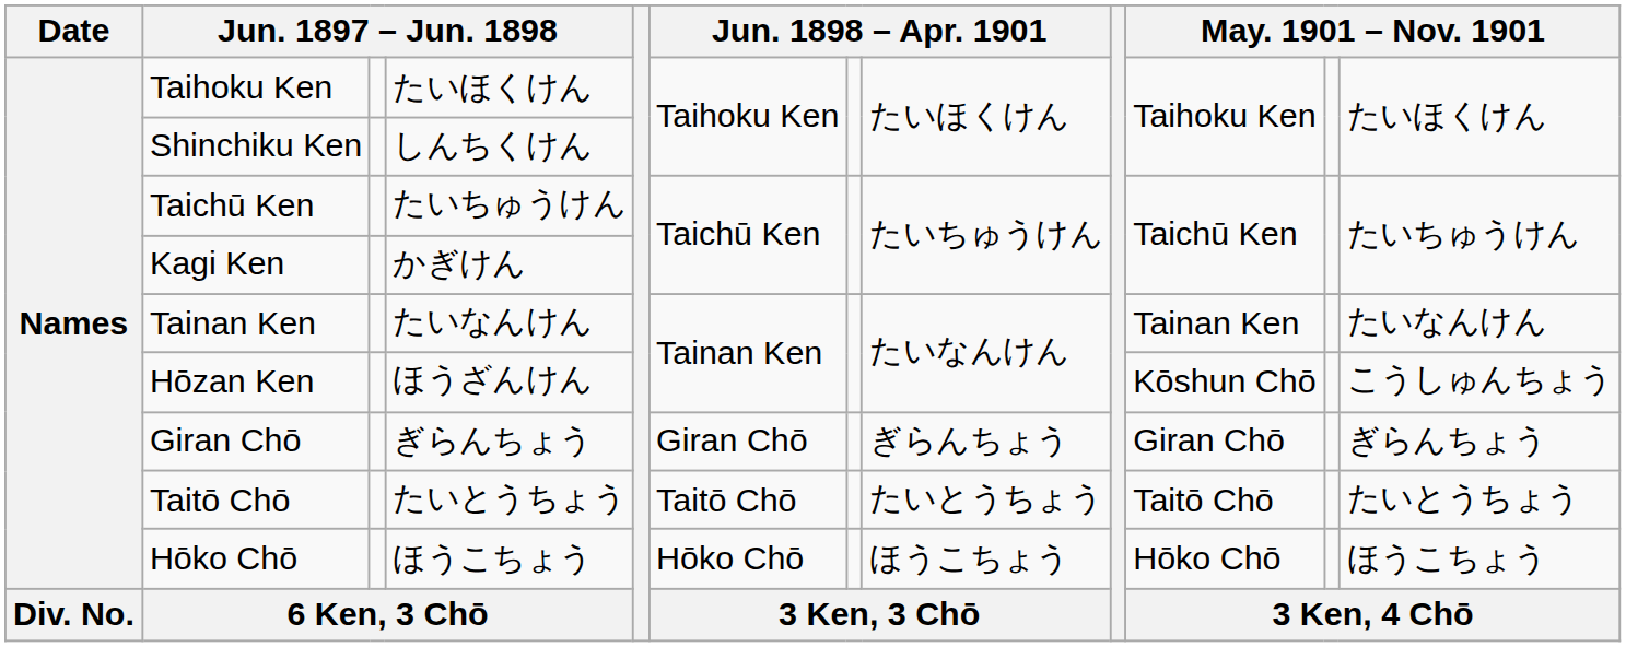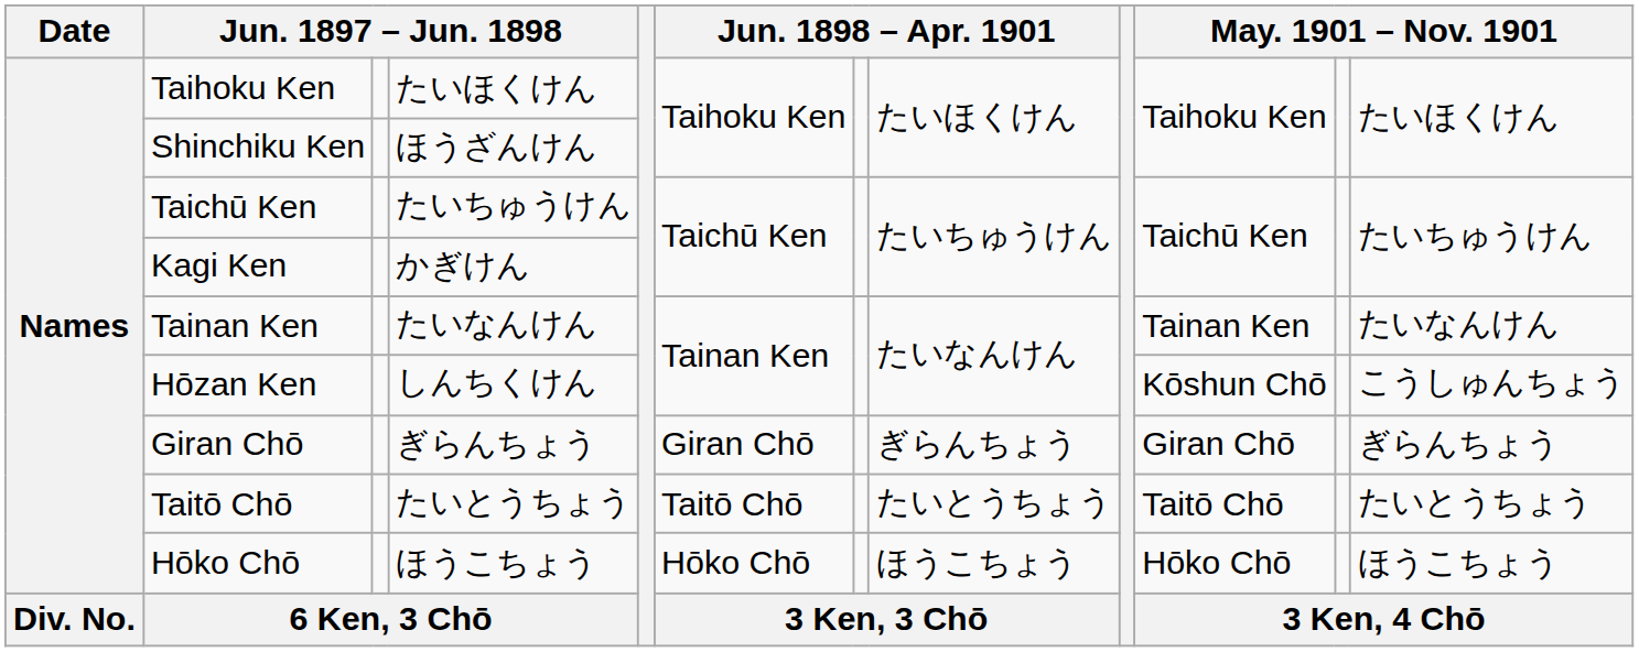 <table class=wikitable>
 <tr>
 <th>Date</th>
 <th colspan=3>Jun. 1897 – Jun. 1898</th>
 <th rowspan=11></th>
 <th colspan=3>Jun. 1898 – Apr. 1901</th>
 <th rowspan=11></th>
 <th colspan=3>May. 1901 – Nov. 1901</th>
 </tr>
 <tr>
 <th rowspan=9>Names</th>
 <td>Taihoku Ken</td>
 <td></td>
 <td>たいほくけん</td>
 <td rowspan=2>Taihoku Ken</td>
 <td rowspan=2></td>
 <td rowspan=2>たいほくけん</td>
 <td rowspan=2>Taihoku Ken</td>
 <td rowspan=2></td>
 <td rowspan=2>たいほくけん</td>
 </tr>
 <tr>
 <td>Shinchiku Ken</td>
 <td></td>
-<td>しんちくけん</td>
+<td>ほうざんけん</td>
 </tr>
 <tr>
 <td>Taichū Ken</td>
 <td></td>
 <td>たいちゅうけん</td>
 <td rowspan=2>Taichū Ken</td>
 <td rowspan=2></td>
 <td rowspan=2>たいちゅうけん</td>
 <td rowspan=2>Taichū Ken</td>
 <td rowspan=2></td>
 <td rowspan=2>たいちゅうけん</td>
 </tr>
 <tr>
 <td>Kagi Ken</td>
 <td></td>
 <td>かぎけん</td>
 </tr>
 <tr>
 <td>Tainan Ken</td>
 <td></td>
 <td>たいなんけん</td>
 <td rowspan=2>Tainan Ken</td>
 <td rowspan=2></td>
 <td rowspan=2>たいなんけん</td>
 <td>Tainan Ken</td>
 <td></td>
 <td>たいなんけん</td>
 </tr>
 <tr>
 <td>Hōzan Ken</td>
 <td></td>
-<td>ほうざんけん</td>
+<td>しんちくけん</td>
 <td>Kōshun Chō</td>
 <td></td>
 <td>こうしゅんちょう</td>
 </tr>
 <tr>
 <td>Giran Chō</td>
 <td></td>
 <td>ぎらんちょう</td>
 <td>Giran Chō</td>
 <td></td>
 <td>ぎらんちょう</td>
 <td>Giran Chō</td>
 <td></td>
 <td>ぎらんちょう</td>
 </tr>
 <tr>
 <td>Taitō Chō</td>
 <td></td>
 <td>たいとうちょう</td>
 <td>Taitō Chō</td>
 <td></td>
 <td>たいとうちょう</td>
 <td>Taitō Chō</td>
 <td></td>
 <td>たいとうちょう</td>
 </tr>
 <tr>
 <td>Hōko Chō</td>
 <td></td>
 <td>ほうこちょう</td>
 <td>Hōko Chō</td>
 <td></td>
 <td>ほうこちょう</td>
 <td>Hōko Chō</td>
 <td></td>
 <td>ほうこちょう</td>
 </tr>
 <tr align=center>
 <th>Div. No.</th>
 <th colspan=3>6 Ken, 3 Chō</th>
 <th colspan=3>3 Ken, 3 Chō</th>
 <th colspan=3>3 Ken, 4 Chō</th>
 </tr>
 </table>
